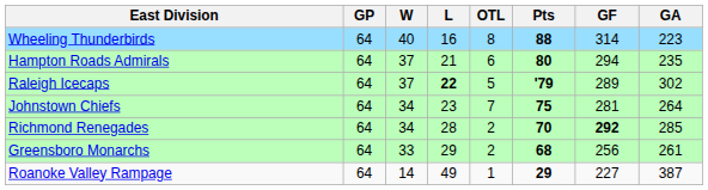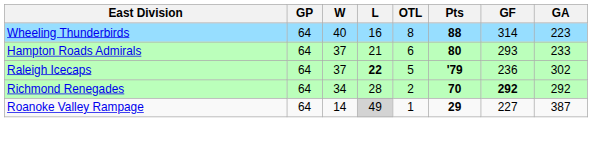 <table class="wikitable" style="text-align:center">
 <tr>
 <th bgcolor="#DDDDFF" width="40%">East Division</th>
 <th bgcolor="#DDDDFF" width="5%">GP</th>
 <th bgcolor="#DDDDFF" width="5%">W</th>
 <th bgcolor="#DDDDFF" width="5%">L</th>
 <th bgcolor="#DDDDFF" width="5%">OTL</th>
 <th bgcolor="#DDDDFF" width="7.5%">Pts</th>
 <th bgcolor="#DDDDFF" width="7.5%">GF</th>
 <th bgcolor="#DDDDFF" width="7.5%">GA</th>
 </tr>
 <tr bgcolor="#97DEFF">
 <td align=left><a href='#'>Wheeling Thunderbirds</a></td>
 <td>64</td>
 <td>40</td>
 <td>16</td>
 <td>8</td>
 <td><strong>88</strong></td>
 <td>314</td>
 <td>223</td>
 </tr>
 <tr bgcolor="#bbffbb">
 <td align=left><a href='#'>Hampton Roads Admirals</a></td>
 <td>64</td>
 <td>37</td>
 <td>21</td>
 <td>6</td>
 <td><strong>80</strong></td>
-<td>294</td>
-<td>235</td>
+<td>293</td>
+<td>233</td>
 </tr>
 <tr bgcolor="#bbffbb">
 <td align=left><a href='#'>Raleigh Icecaps</a></td>
 <td>64</td>
 <td>37</td>
 <td><strong>22</strong></td>
 <td>5</td>
 <td><strong>'79</strong></td>
-<td>289</td>
+<td>236</td>
 <td>302</td>
-</tr>
-<tr bgcolor="#bbffbb">
-<td align=left><a href='#'>Johnstown Chiefs</a></td>
-<td>64</td>
-<td>34</td>
-<td>23</td>
-<td>7</td>
-<td><strong>75</strong></td>
-<td>281</td>
-<td>264</td>
 </tr>
 <tr bgcolor="#bbffbb">
 <td align=left><a href='#'>Richmond Renegades</a></td>
 <td>64</td>
 <td>34</td>
 <td>28</td>
 <td>2</td>
 <td><strong>70</strong></td>
 <td><strong>292</strong></td>
-<td>285</td>
-</tr>
-<tr bgcolor="#bbffbb">
-<td align=left><a href='#'>Greensboro Monarchs</a></td>
-<td>64</td>
-<td>33</td>
-<td>29</td>
-<td>2</td>
-<td><strong>68</strong></td>
-<td>256</td>
-<td>261</td>
+<td>292</td>
 </tr>
 <tr>
 <td align=left><a href='#'>Roanoke Valley Rampage</a></td>
 <td>64</td>
 <td>14</td>
-<td>49</td>
+<td style="background: lightgrey;">49</td>
 <td>1</td>
 <td><strong>29</strong></td>
 <td>227</td>
 <td>387</td>
 </tr>
 </table>
